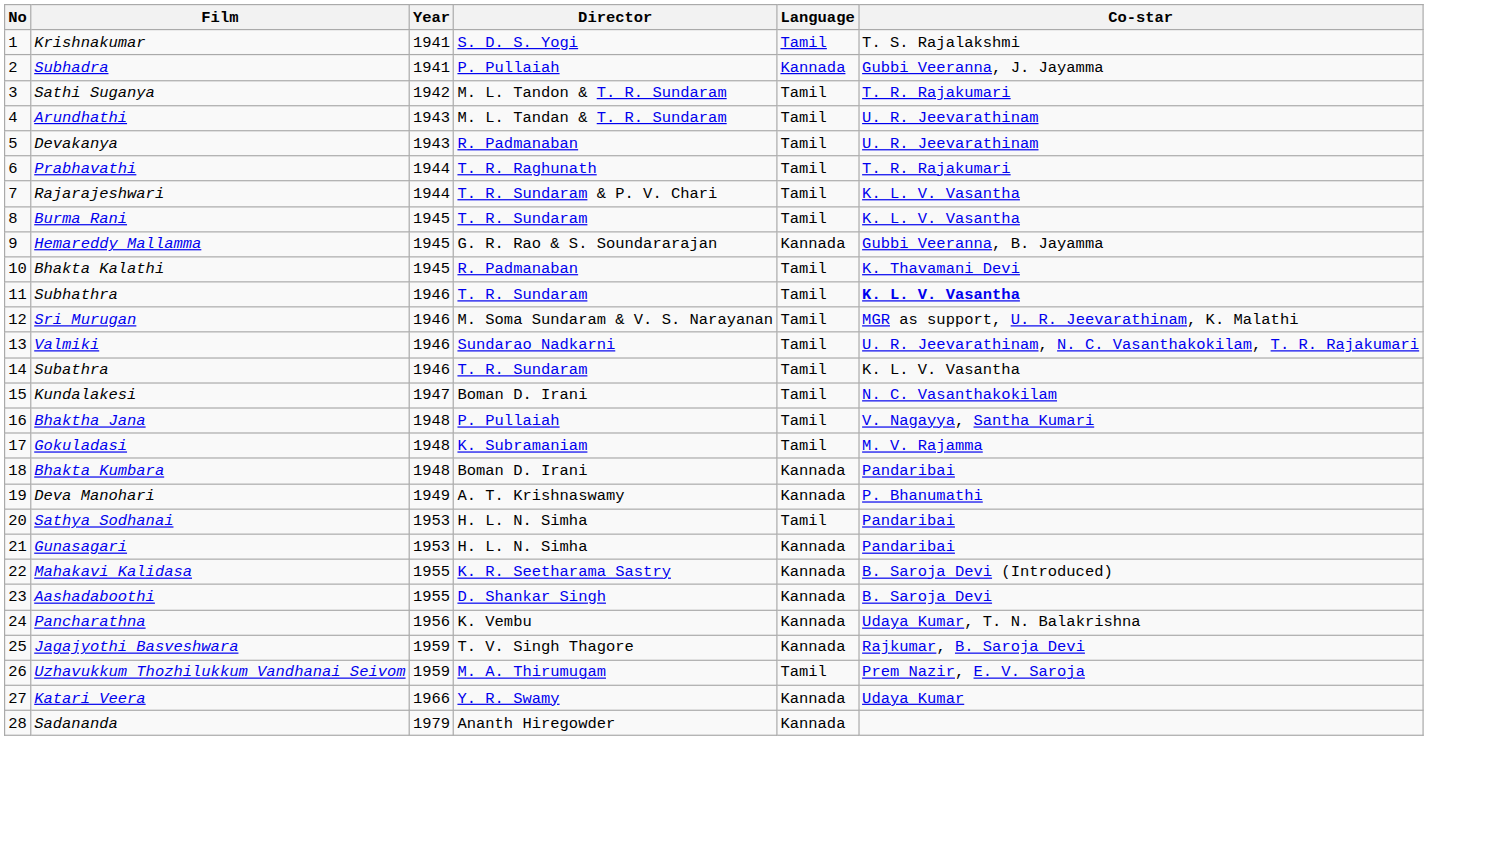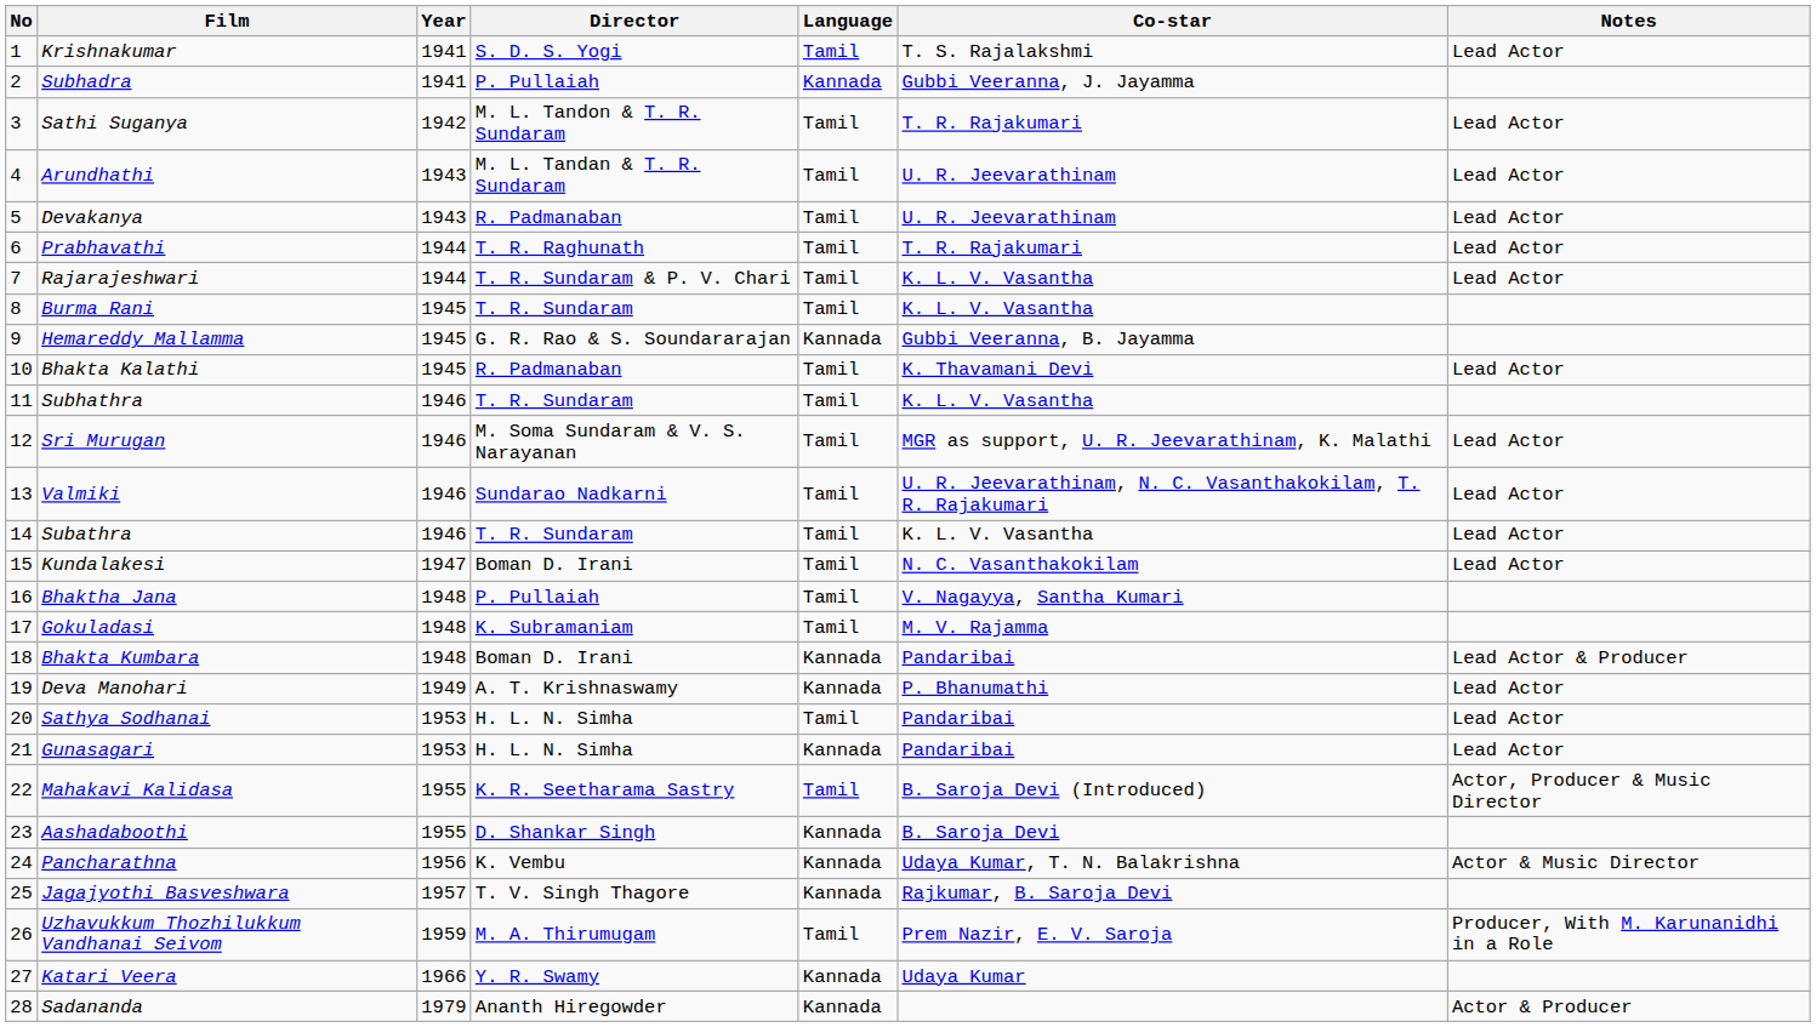 <table class="wikitable sortable">
 <tr>
 <th>No</th>
 <th>Film</th>
 <th>Year</th>
 <th class="unsortable">Director</th>
 <th class="unsortable">Language</th>
 <th class="unsortable">Co-star</th>
+<th class="unsortable">Notes</th>
 </tr>
 <tr>
 <td>1</td>
 <td><em>Krishnakumar</em></td>
 <td>1941</td>
 <td><a href='#'>S. D. S. Yogi</a></td>
 <td><a href='#'>Tamil</a></td>
 <td>T. S. Rajalakshmi</td>
+<td>Lead Actor</td>
 </tr>
 <tr>
 <td>2</td>
 <td><em><a href='#'>Subhadra</a></em></td>
 <td>1941</td>
 <td><a href='#'>P. Pullaiah</a></td>
 <td><a href='#'>Kannada</a></td>
 <td><a href='#'>Gubbi Veeranna</a>, J. Jayamma</td>
+<td></td>
 </tr>
 <tr>
 <td>3</td>
 <td><em>Sathi Suganya</em></td>
 <td>1942</td>
 <td>M. L. Tandon & <a href='#'>T. R. Sundaram</a></td>
 <td>Tamil</td>
 <td><a href='#'>T. R. Rajakumari</a></td>
+<td>Lead Actor</td>
 </tr>
 <tr>
 <td>4</td>
 <td><em><a href='#'>Arundhathi</a></em></td>
 <td>1943</td>
 <td>M. L. Tandan & <a href='#'>T. R. Sundaram</a></td>
 <td>Tamil</td>
 <td><a href='#'>U. R. Jeevarathinam</a></td>
+<td>Lead Actor</td>
 </tr>
 <tr>
 <td>5</td>
 <td><em>Devakanya</em></td>
 <td>1943</td>
 <td><a href='#'>R. Padmanaban</a></td>
 <td>Tamil</td>
 <td><a href='#'>U. R. Jeevarathinam</a></td>
+<td>Lead Actor</td>
 </tr>
 <tr>
 <td>6</td>
 <td><em><a href='#'>Prabhavathi</a></em></td>
 <td>1944</td>
 <td><a href='#'>T. R. Raghunath</a></td>
 <td>Tamil</td>
 <td><a href='#'>T. R. Rajakumari</a></td>
+<td>Lead Actor</td>
 </tr>
 <tr>
 <td>7</td>
 <td><em>Rajarajeshwari</em></td>
 <td>1944</td>
 <td><a href='#'>T. R. Sundaram</a> & P. V. Chari</td>
 <td>Tamil</td>
 <td><a href='#'>K. L. V. Vasantha</a></td>
+<td>Lead Actor</td>
 </tr>
 <tr>
 <td>8</td>
 <td><em><a href='#'>Burma Rani</a></em></td>
 <td>1945</td>
 <td><a href='#'>T. R. Sundaram</a></td>
 <td>Tamil</td>
 <td><a href='#'>K. L. V. Vasantha</a></td>
+<td></td>
 </tr>
 <tr>
 <td>9</td>
 <td><em><a href='#'>Hemareddy Mallamma</a></em></td>
 <td>1945</td>
 <td>G. R. Rao & S. Soundararajan</td>
 <td>Kannada</td>
 <td><a href='#'>Gubbi Veeranna</a>, B. Jayamma</td>
+<td></td>
 </tr>
 <tr>
 <td>10</td>
 <td><em>Bhakta Kalathi</em></td>
 <td>1945</td>
 <td><a href='#'>R. Padmanaban</a></td>
 <td>Tamil</td>
 <td><a href='#'>K. Thavamani Devi</a></td>
+<td>Lead Actor</td>
 </tr>
 <tr>
 <td>11</td>
 <td><em>Subhathra</em></td>
 <td>1946</td>
 <td><a href='#'>T. R. Sundaram</a></td>
 <td>Tamil</td>
-<td><strong><a href='#'>K. L. V. Vasantha</a></strong></td>
+<td><a href='#'>K. L. V. Vasantha</a></td>
+<td></td>
 </tr>
 <tr>
 <td>12</td>
 <td><em><a href='#'>Sri Murugan</a></em></td>
 <td>1946</td>
 <td>M. Soma Sundaram & V. S. Narayanan</td>
 <td>Tamil</td>
 <td><a href='#'>MGR</a> as support, <a href='#'>U. R. Jeevarathinam</a>, K. Malathi</td>
+<td>Lead Actor</td>
 </tr>
 <tr>
 <td>13</td>
 <td><em><a href='#'>Valmiki</a></em></td>
 <td>1946</td>
 <td><a href='#'>Sundarao Nadkarni</a></td>
 <td>Tamil</td>
 <td><a href='#'>U. R. Jeevarathinam</a>, <a href='#'>N. C. Vasanthakokilam</a>, <a href='#'>T. R. Rajakumari</a></td>
+<td>Lead Actor</td>
 </tr>
 <tr>
 <td>14</td>
 <td><em>Subathra</em></td>
 <td>1946</td>
 <td><a href='#'>T. R. Sundaram</a></td>
 <td>Tamil</td>
 <td>K. L. V. Vasantha</td>
+<td>Lead Actor</td>
 </tr>
 <tr>
 <td>15</td>
 <td><em>Kundalakesi</em></td>
 <td>1947</td>
 <td>Boman D. Irani</td>
 <td>Tamil</td>
 <td><a href='#'>N. C. Vasanthakokilam</a></td>
+<td>Lead Actor</td>
 </tr>
 <tr>
 <td>16</td>
 <td><em><a href='#'>Bhaktha Jana</a></em></td>
 <td>1948</td>
 <td><a href='#'>P. Pullaiah</a></td>
 <td>Tamil</td>
 <td><a href='#'>V. Nagayya</a>, <a href='#'>Santha Kumari</a></td>
+<td></td>
 </tr>
 <tr>
 <td>17</td>
 <td><em><a href='#'>Gokuladasi</a></em></td>
 <td>1948</td>
 <td><a href='#'>K. Subramaniam</a></td>
 <td>Tamil</td>
 <td><a href='#'>M. V. Rajamma</a></td>
+<td></td>
 </tr>
 <tr>
 <td>18</td>
 <td><em><a href='#'>Bhakta Kumbara</a></em></td>
 <td>1948</td>
 <td>Boman D. Irani</td>
 <td>Kannada</td>
 <td><a href='#'>Pandaribai</a></td>
+<td>Lead Actor & Producer</td>
 </tr>
 <tr>
 <td>19</td>
 <td><em>Deva Manohari</em></td>
 <td>1949</td>
 <td>A. T. Krishnaswamy</td>
 <td>Kannada</td>
 <td><a href='#'>P. Bhanumathi</a></td>
+<td>Lead Actor</td>
 </tr>
 <tr>
 <td>20</td>
 <td><em><a href='#'>Sathya Sodhanai</a></em></td>
 <td>1953</td>
 <td>H. L. N. Simha</td>
 <td>Tamil</td>
 <td><a href='#'>Pandaribai</a></td>
+<td>Lead Actor</td>
 </tr>
 <tr>
 <td>21</td>
 <td><em><a href='#'>Gunasagari</a></em></td>
 <td>1953</td>
 <td>H. L. N. Simha</td>
 <td>Kannada</td>
 <td><a href='#'>Pandaribai</a></td>
+<td>Lead Actor</td>
 </tr>
 <tr>
 <td>22</td>
 <td><em><a href='#'>Mahakavi Kalidasa</a></em></td>
 <td>1955</td>
 <td><a href='#'>K. R. Seetharama Sastry</a></td>
-<td>Kannada</td>
+<td><a href='#'>Tamil</a></td>
 <td><a href='#'>B. Saroja Devi</a> (Introduced)</td>
+<td>Actor, Producer & Music Director</td>
 </tr>
 <tr>
 <td>23</td>
 <td><em><a href='#'>Aashadaboothi</a></em></td>
 <td>1955</td>
 <td><a href='#'>D. Shankar Singh</a></td>
 <td>Kannada</td>
 <td><a href='#'>B. Saroja Devi</a></td>
+<td></td>
 </tr>
 <tr>
 <td>24</td>
 <td><em><a href='#'>Pancharathna</a></em></td>
 <td>1956</td>
 <td>K. Vembu</td>
 <td>Kannada</td>
 <td><a href='#'>Udaya Kumar</a>, T. N. Balakrishna</td>
+<td>Actor & Music Director</td>
 </tr>
 <tr>
 <td>25</td>
 <td><em><a href='#'>Jagajyothi Basveshwara</a></em></td>
-<td>1959</td>
+<td>1957</td>
 <td>T. V. Singh Thagore</td>
 <td>Kannada</td>
 <td><a href='#'>Rajkumar</a>, <a href='#'>B. Saroja Devi</a></td>
+<td></td>
 </tr>
 <tr>
 <td>26</td>
 <td><em><a href='#'>Uzhavukkum Thozhilukkum Vandhanai Seivom</a></em></td>
 <td>1959</td>
 <td><a href='#'>M. A. Thirumugam</a></td>
 <td>Tamil</td>
 <td><a href='#'>Prem Nazir</a>, <a href='#'>E. V. Saroja</a></td>
+<td>Producer, With <a href='#'>M. Karunanidhi</a> in a Role</td>
 </tr>
 <tr>
 <td>27</td>
 <td><em><a href='#'>Katari Veera</a></em></td>
 <td>1966</td>
 <td><a href='#'>Y. R. Swamy</a></td>
 <td>Kannada</td>
 <td><a href='#'>Udaya Kumar</a></td>
+<td></td>
 </tr>
 <tr>
 <td>28</td>
 <td><em>Sadananda</em></td>
 <td>1979</td>
 <td>Ananth Hiregowder</td>
 <td>Kannada</td>
 <td></td>
+<td>Actor & Producer</td>
 </tr>
 </table>
